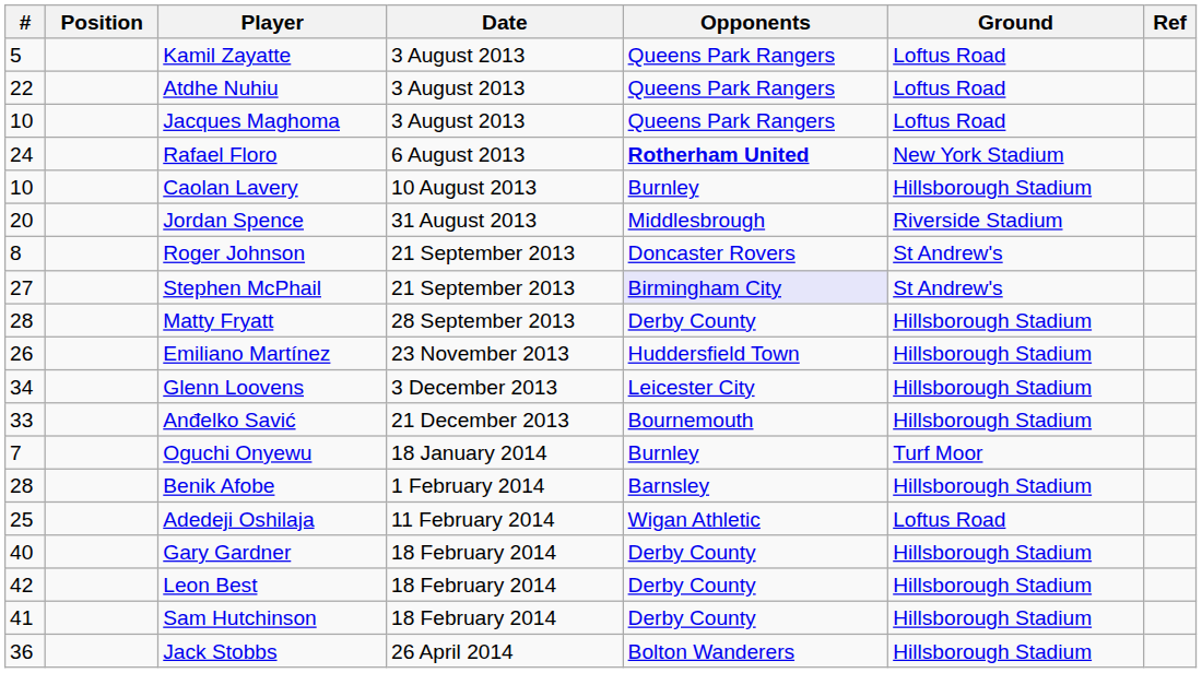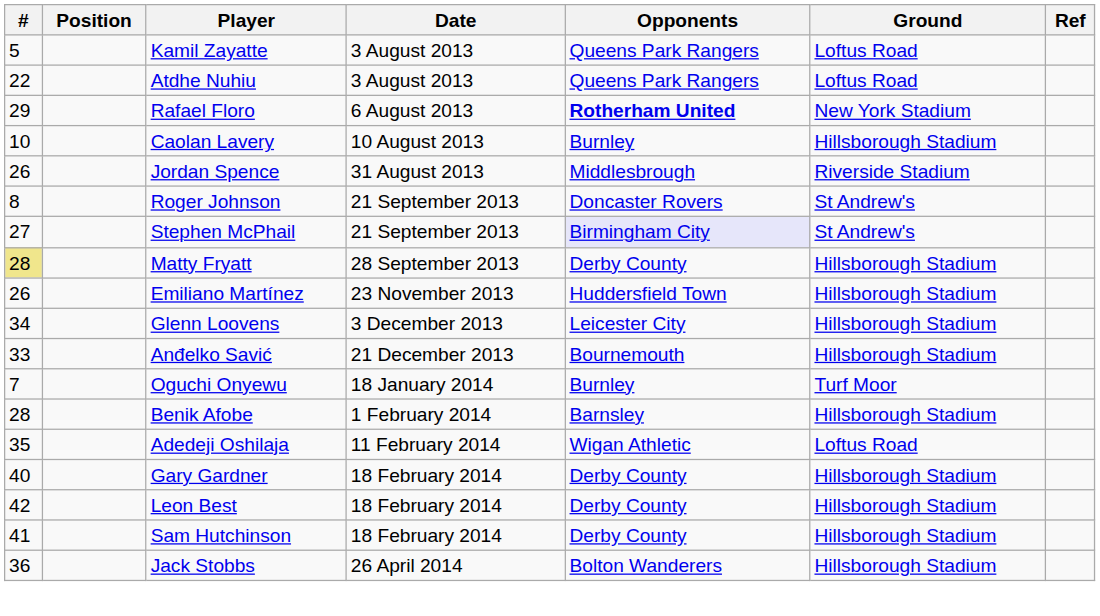 <table class="wikitable" style="width:98%; text-align:center; font-size:95%; text-align:left;">
 <tr>
 <th>#</th>
 <th>Position</th>
 <th>Player</th>
 <th>Date</th>
 <th>Opponents</th>
 <th>Ground</th>
 <th>Ref</th>
 </tr>
 <tr>
 <td>5</td>
 <td></td>
 <td> <a href='#'>Kamil Zayatte</a></td>
 <td>3 August 2013</td>
 <td><a href='#'>Queens Park Rangers</a></td>
 <td><a href='#'>Loftus Road</a></td>
 <td></td>
 </tr>
 <tr>
 <td>22</td>
 <td></td>
 <td> <a href='#'>Atdhe Nuhiu</a></td>
 <td>3 August 2013</td>
 <td><a href='#'>Queens Park Rangers</a></td>
 <td><a href='#'>Loftus Road</a></td>
 <td></td>
 </tr>
 <tr>
-<td>10</td>
-<td></td>
-<td> <a href='#'>Jacques Maghoma</a></td>
-<td>3 August 2013</td>
-<td><a href='#'>Queens Park Rangers</a></td>
-<td><a href='#'>Loftus Road</a></td>
-<td></td>
-</tr>
-<tr>
-<td>24</td>
+<td>29</td>
 <td></td>
 <td> <a href='#'>Rafael Floro</a></td>
 <td>6 August 2013</td>
 <td><strong><a href='#'>Rotherham United</a></strong></td>
 <td><a href='#'>New York Stadium</a></td>
 <td></td>
 </tr>
 <tr>
 <td>10</td>
 <td></td>
 <td> <a href='#'>Caolan Lavery</a></td>
 <td>10 August 2013</td>
 <td><a href='#'>Burnley</a></td>
 <td><a href='#'>Hillsborough Stadium</a></td>
 <td></td>
 </tr>
 <tr>
-<td>20</td>
+<td>26</td>
 <td></td>
 <td> <a href='#'>Jordan Spence</a></td>
 <td>31 August 2013</td>
 <td><a href='#'>Middlesbrough</a></td>
 <td><a href='#'>Riverside Stadium</a></td>
 <td></td>
 </tr>
 <tr>
 <td>8</td>
 <td></td>
 <td> <a href='#'>Roger Johnson</a></td>
 <td>21 September 2013</td>
 <td><a href='#'>Doncaster Rovers</a></td>
 <td><a href='#'>St Andrew's</a></td>
 <td></td>
 </tr>
 <tr>
 <td>27</td>
 <td></td>
 <td> <a href='#'>Stephen McPhail</a></td>
 <td>21 September 2013</td>
 <td style="background: lavender;"><a href='#'>Birmingham City</a></td>
 <td><a href='#'>St Andrew's</a></td>
 <td></td>
 </tr>
 <tr>
-<td>28</td>
+<td style="background: khaki;">28</td>
 <td></td>
 <td> <a href='#'>Matty Fryatt</a></td>
 <td>28 September 2013</td>
 <td><a href='#'>Derby County</a></td>
 <td><a href='#'>Hillsborough Stadium</a></td>
 <td></td>
 </tr>
 <tr>
 <td>26</td>
 <td></td>
 <td> <a href='#'>Emiliano Martínez</a></td>
 <td>23 November 2013</td>
 <td><a href='#'>Huddersfield Town</a></td>
 <td><a href='#'>Hillsborough Stadium</a></td>
 <td></td>
 </tr>
 <tr>
 <td>34</td>
 <td></td>
 <td> <a href='#'>Glenn Loovens</a></td>
 <td>3 December 2013</td>
 <td><a href='#'>Leicester City</a></td>
 <td><a href='#'>Hillsborough Stadium</a></td>
 <td></td>
 </tr>
 <tr>
 <td>33</td>
 <td></td>
 <td> <a href='#'>Anđelko Savić</a></td>
 <td>21 December 2013</td>
 <td><a href='#'>Bournemouth</a></td>
 <td><a href='#'>Hillsborough Stadium</a></td>
 <td></td>
 </tr>
 <tr>
 <td>7</td>
 <td></td>
 <td> <a href='#'>Oguchi Onyewu</a></td>
 <td>18 January 2014</td>
 <td><a href='#'>Burnley</a></td>
 <td><a href='#'>Turf Moor</a></td>
 <td></td>
 </tr>
 <tr>
 <td>28</td>
 <td></td>
 <td> <a href='#'>Benik Afobe</a></td>
 <td>1 February 2014</td>
 <td><a href='#'>Barnsley</a></td>
 <td><a href='#'>Hillsborough Stadium</a></td>
 <td></td>
 </tr>
 <tr>
-<td>25</td>
+<td>35</td>
 <td></td>
 <td> <a href='#'>Adedeji Oshilaja</a></td>
 <td>11 February 2014</td>
 <td><a href='#'>Wigan Athletic</a></td>
 <td><a href='#'>Loftus Road</a></td>
 <td></td>
 </tr>
 <tr>
 <td>40</td>
 <td></td>
 <td> <a href='#'>Gary Gardner</a></td>
 <td>18 February 2014</td>
 <td><a href='#'>Derby County</a></td>
 <td><a href='#'>Hillsborough Stadium</a></td>
 <td></td>
 </tr>
 <tr>
 <td>42</td>
 <td></td>
 <td> <a href='#'>Leon Best</a></td>
 <td>18 February 2014</td>
 <td><a href='#'>Derby County</a></td>
 <td><a href='#'>Hillsborough Stadium</a></td>
 <td></td>
 </tr>
 <tr>
 <td>41</td>
 <td></td>
 <td> <a href='#'>Sam Hutchinson</a></td>
 <td>18 February 2014</td>
 <td><a href='#'>Derby County</a></td>
 <td><a href='#'>Hillsborough Stadium</a></td>
 <td></td>
 </tr>
 <tr>
 <td>36</td>
 <td></td>
 <td> <a href='#'>Jack Stobbs</a></td>
 <td>26 April 2014</td>
 <td><a href='#'>Bolton Wanderers</a></td>
 <td><a href='#'>Hillsborough Stadium</a></td>
 <td></td>
 </tr>
 </table>
